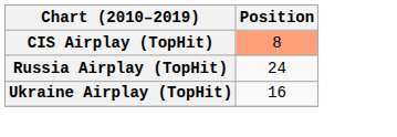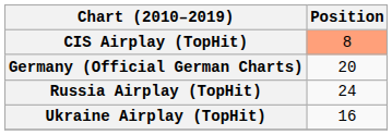 <table class="wikitable sortable plainrowheaders" style="text-align:center">
 <tr>
 <th scope="col">Chart (2010–2019)</th>
 <th scope="col">Position</th>
 </tr>
 <tr>
 <th scope="row">CIS Airplay (TopHit)</th>
 <td style="background: lightsalmon;">8</td>
+</tr>
+<tr>
+<th scope="row">Germany (Official German Charts)</th>
+<td>20</td>
 </tr>
 <tr>
 <th scope="row">Russia Airplay (TopHit)</th>
 <td>24</td>
 </tr>
 <tr>
 <th scope="row">Ukraine Airplay (TopHit)</th>
 <td>16</td>
 </tr>
 <tr>
 </tr>
 </table>
